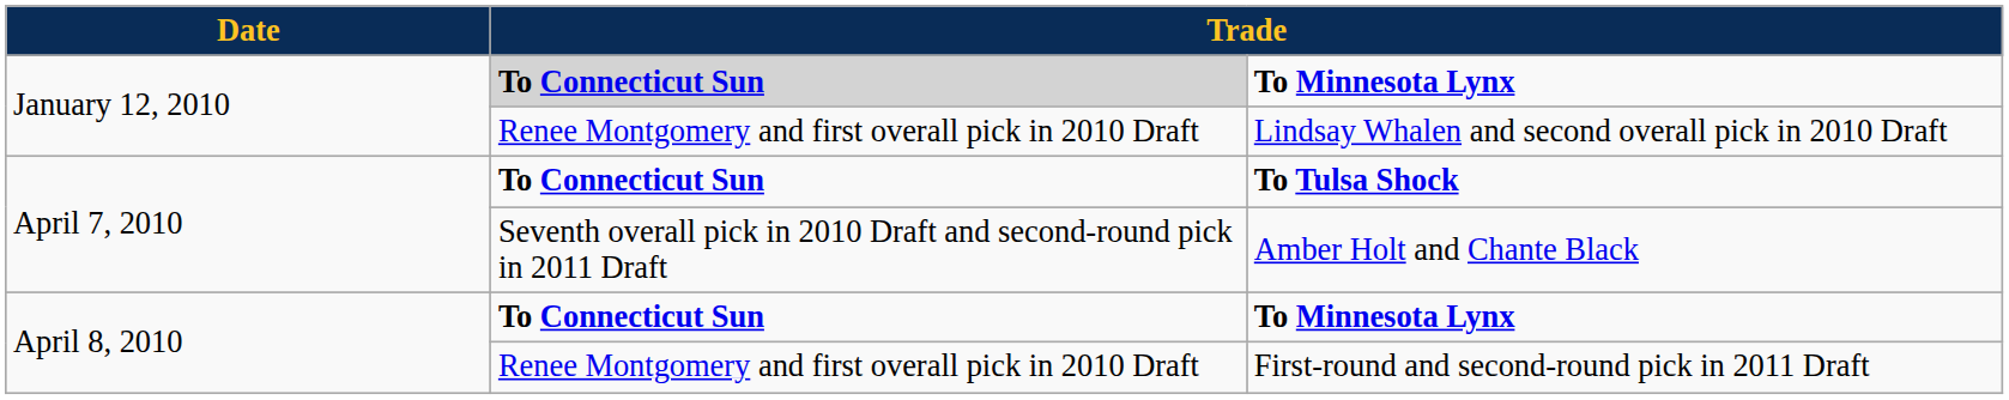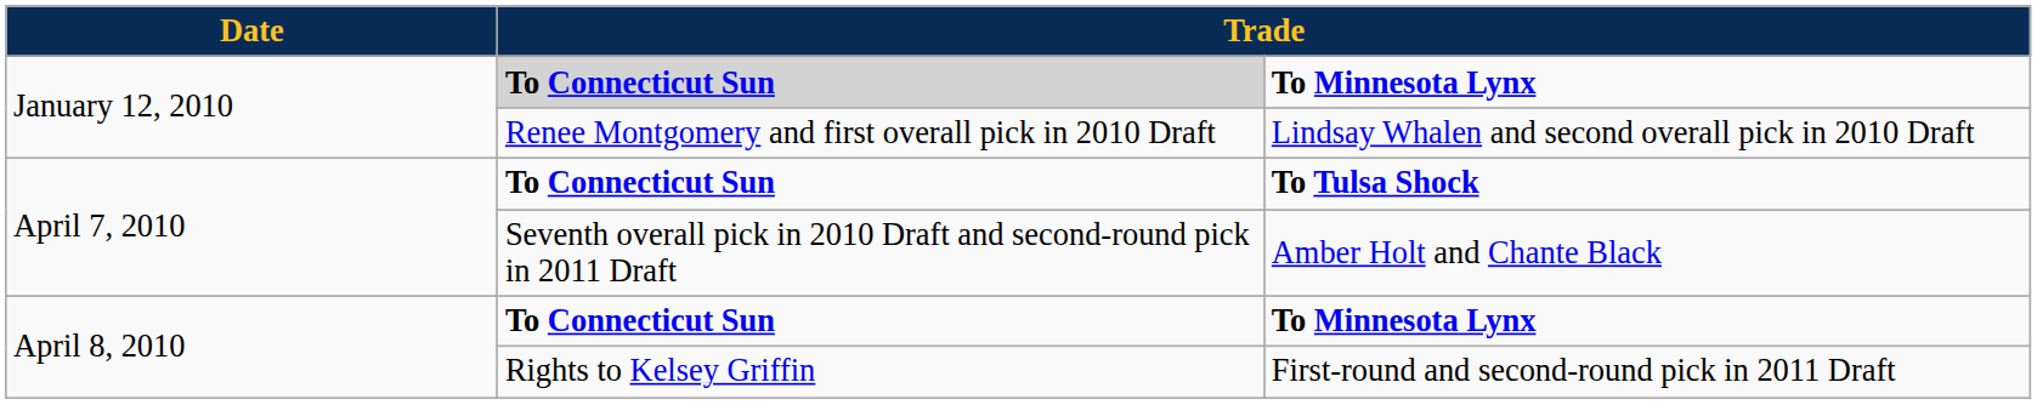 <table class="wikitable" style="width:80%">
 <tr>
 <th style="background:#092C57;color:#FFC322; width=125">Date</th>
 <th style="background:#092C57;color:#FFC322;" colspan=2>Trade</th>
 </tr>
 <tr>
 <td rowspan=2>January 12, 2010</td>
 <td width=375 style="background: lightgrey;"><strong>To <a href='#'>Connecticut Sun</a></strong></td>
 <td width=375><strong>To <a href='#'>Minnesota Lynx</a></strong></td>
 </tr>
 <tr>
 <td><a href='#'>Renee Montgomery</a> and first overall pick in 2010 Draft</td>
 <td><a href='#'>Lindsay Whalen</a> and second overall pick in 2010 Draft</td>
 </tr>
 <tr>
 <td rowspan=2>April 7, 2010</td>
 <td width=375><strong>To <a href='#'>Connecticut Sun</a></strong></td>
 <td width=375><strong>To <a href='#'>Tulsa Shock</a></strong></td>
 </tr>
 <tr>
 <td>Seventh overall pick in 2010 Draft and second-round pick in 2011 Draft</td>
 <td><a href='#'>Amber Holt</a> and <a href='#'>Chante Black</a></td>
 </tr>
 <tr>
 <td rowspan=2>April 8, 2010</td>
 <td width=375><strong>To <a href='#'>Connecticut Sun</a></strong></td>
 <td width=375><strong>To <a href='#'>Minnesota Lynx</a></strong></td>
 </tr>
 <tr>
-<td><a href='#'>Renee Montgomery</a> and first overall pick in 2010 Draft</td>
+<td>Rights to <a href='#'>Kelsey Griffin</a></td>
 <td>First-round and second-round pick in 2011 Draft</td>
 </tr>
 </table>
